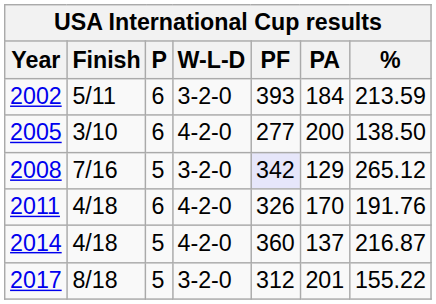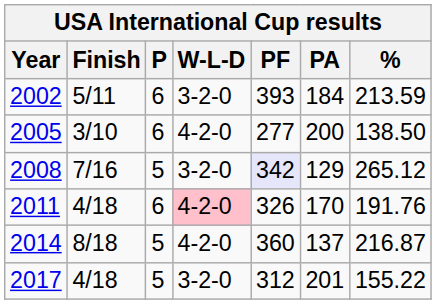 <table class="wikitable">
 <tr>
 <th colspan="7">USA International Cup results</th>
 </tr>
 <tr>
 <th>Year</th>
 <th>Finish</th>
 <th>P</th>
 <th>W-L-D</th>
 <th>PF</th>
 <th>PA</th>
 <th>%</th>
 </tr>
 <tr>
 <td><a href='#'>2002</a></td>
 <td>5/11</td>
 <td>6</td>
 <td>3-2-0</td>
 <td>393</td>
 <td>184</td>
 <td>213.59</td>
 </tr>
 <tr>
 <td><a href='#'>2005</a></td>
 <td>3/10</td>
 <td>6</td>
 <td>4-2-0</td>
 <td>277</td>
 <td>200</td>
 <td>138.50</td>
 </tr>
 <tr>
 <td><a href='#'>2008</a></td>
 <td>7/16</td>
 <td>5</td>
 <td>3-2-0</td>
 <td style="background: lavender;">342</td>
 <td>129</td>
 <td>265.12</td>
 </tr>
 <tr>
 <td><a href='#'>2011</a></td>
 <td>4/18</td>
 <td>6</td>
-<td>4-2-0</td>
+<td style="background: pink;">4-2-0</td>
 <td>326</td>
 <td>170</td>
 <td>191.76</td>
 </tr>
 <tr>
 <td><a href='#'>2014</a></td>
-<td>4/18</td>
+<td>8/18</td>
 <td>5</td>
 <td>4-2-0</td>
 <td>360</td>
 <td>137</td>
 <td>216.87</td>
 </tr>
 <tr>
 <td><a href='#'>2017</a></td>
-<td>8/18</td>
+<td>4/18</td>
 <td>5</td>
 <td>3-2-0</td>
 <td>312</td>
 <td>201</td>
 <td>155.22</td>
 </tr>
 </table>
